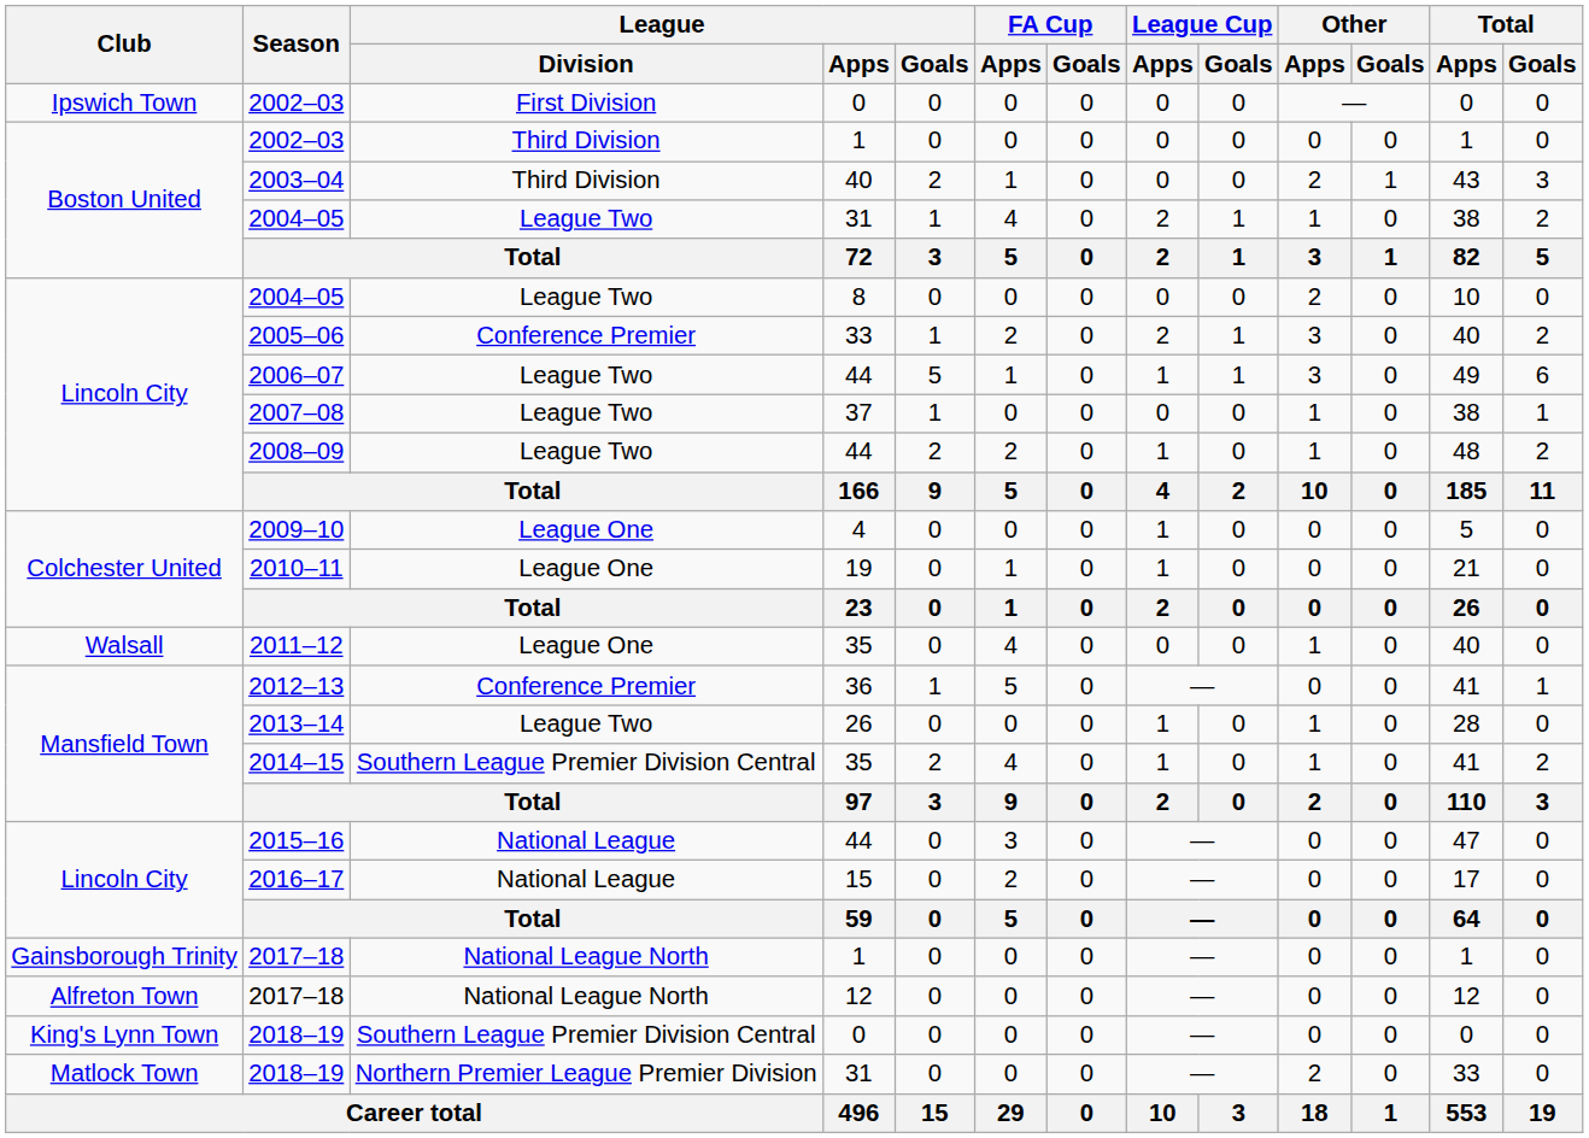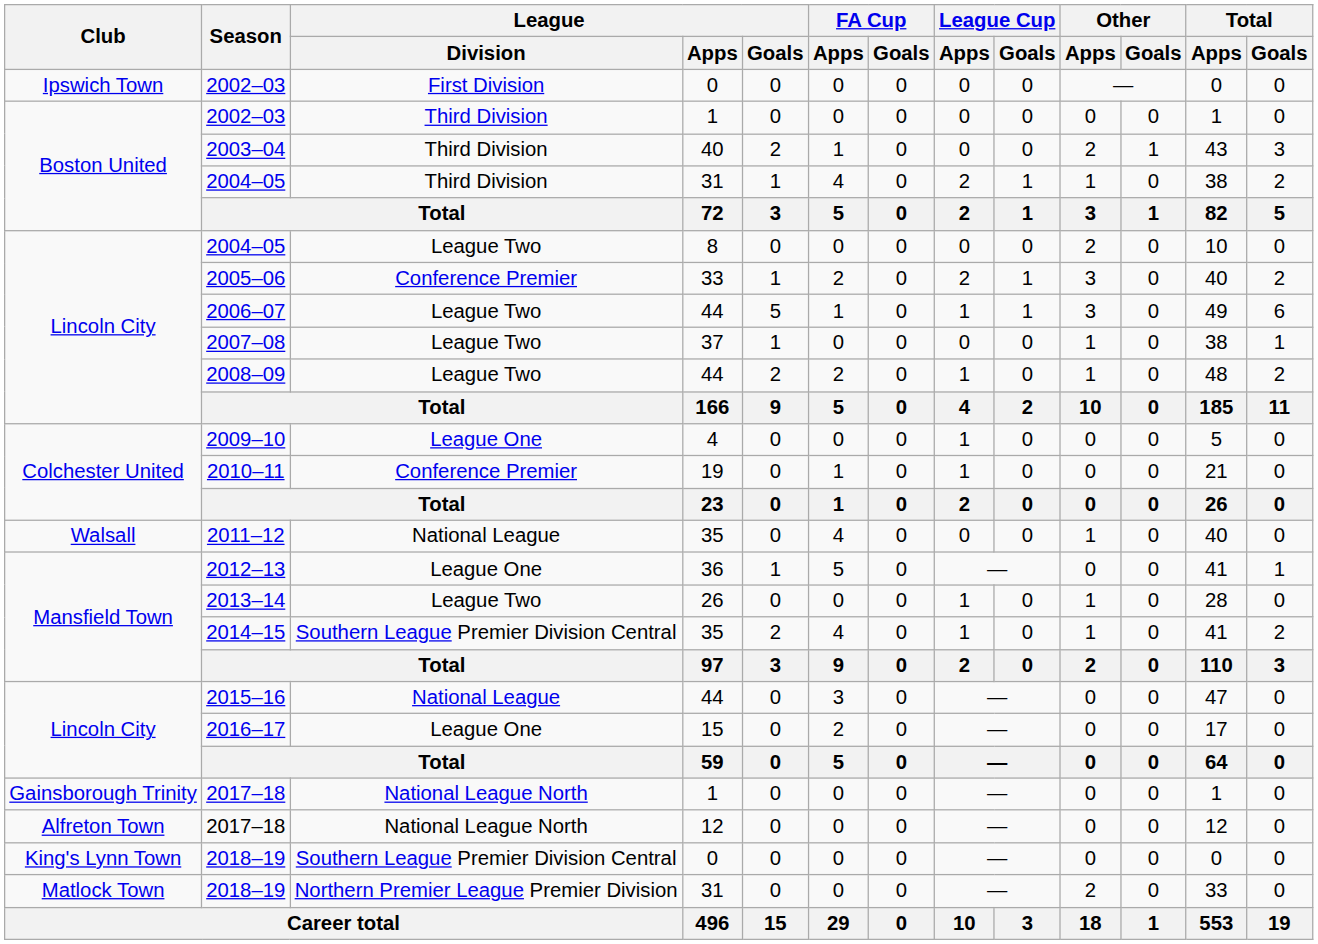 <table class="wikitable" style="text-align:center">
 <tr>
 <th rowspan="2">Club</th>
 <th rowspan="2">Season</th>
 <th colspan="3">League</th>
 <th colspan="2"><a href='#'>FA Cup</a></th>
 <th colspan="2"><a href='#'>League Cup</a></th>
 <th colspan="2">Other</th>
 <th colspan="2">Total</th>
 </tr>
 <tr>
 <th>Division</th>
 <th>Apps</th>
 <th>Goals</th>
 <th>Apps</th>
 <th>Goals</th>
 <th>Apps</th>
 <th>Goals</th>
 <th>Apps</th>
 <th>Goals</th>
 <th>Apps</th>
 <th>Goals</th>
 </tr>
 <tr>
 <td><a href='#'>Ipswich Town</a></td>
 <td><a href='#'>2002–03</a></td>
 <td><a href='#'>First Division</a></td>
 <td>0</td>
 <td>0</td>
 <td>0</td>
 <td>0</td>
 <td>0</td>
 <td>0</td>
 <td colspan="2">—</td>
 <td>0</td>
 <td>0</td>
 </tr>
 <tr>
 <td rowspan="4"><a href='#'>Boston United</a></td>
 <td><a href='#'>2002–03</a></td>
 <td><a href='#'>Third Division</a></td>
 <td>1</td>
 <td>0</td>
 <td>0</td>
 <td>0</td>
 <td>0</td>
 <td>0</td>
 <td>0</td>
 <td>0</td>
 <td>1</td>
 <td>0</td>
 </tr>
 <tr>
 <td><a href='#'>2003–04</a></td>
 <td>Third Division</td>
 <td>40</td>
 <td>2</td>
 <td>1</td>
 <td>0</td>
 <td>0</td>
 <td>0</td>
 <td>2</td>
 <td>1</td>
 <td>43</td>
 <td>3</td>
 </tr>
 <tr>
 <td><a href='#'>2004–05</a></td>
-<td><a href='#'>League Two</a></td>
+<td>Third Division</td>
 <td>31</td>
 <td>1</td>
 <td>4</td>
 <td>0</td>
 <td>2</td>
 <td>1</td>
 <td>1</td>
 <td>0</td>
 <td>38</td>
 <td>2</td>
 </tr>
 <tr>
 <th colspan="2">Total</th>
 <th>72</th>
 <th>3</th>
 <th>5</th>
 <th>0</th>
 <th>2</th>
 <th>1</th>
 <th>3</th>
 <th>1</th>
 <th>82</th>
 <th>5</th>
 </tr>
 <tr>
 <td rowspan="6"><a href='#'>Lincoln City</a></td>
 <td><a href='#'>2004–05</a></td>
 <td>League Two</td>
 <td>8</td>
 <td>0</td>
 <td>0</td>
 <td>0</td>
 <td>0</td>
 <td>0</td>
 <td>2</td>
 <td>0</td>
 <td>10</td>
 <td>0</td>
 </tr>
 <tr>
 <td><a href='#'>2005–06</a></td>
 <td><a href='#'>Conference Premier</a></td>
 <td>33</td>
 <td>1</td>
 <td>2</td>
 <td>0</td>
 <td>2</td>
 <td>1</td>
 <td>3</td>
 <td>0</td>
 <td>40</td>
 <td>2</td>
 </tr>
 <tr>
 <td><a href='#'>2006–07</a></td>
 <td>League Two</td>
 <td>44</td>
 <td>5</td>
 <td>1</td>
 <td>0</td>
 <td>1</td>
 <td>1</td>
 <td>3</td>
 <td>0</td>
 <td>49</td>
 <td>6</td>
 </tr>
 <tr>
 <td><a href='#'>2007–08</a></td>
 <td>League Two</td>
 <td>37</td>
 <td>1</td>
 <td>0</td>
 <td>0</td>
 <td>0</td>
 <td>0</td>
 <td>1</td>
 <td>0</td>
 <td>38</td>
 <td>1</td>
 </tr>
 <tr>
 <td><a href='#'>2008–09</a></td>
 <td>League Two</td>
 <td>44</td>
 <td>2</td>
 <td>2</td>
 <td>0</td>
 <td>1</td>
 <td>0</td>
 <td>1</td>
 <td>0</td>
 <td>48</td>
 <td>2</td>
 </tr>
 <tr>
 <th colspan="2">Total</th>
 <th>166</th>
 <th>9</th>
 <th>5</th>
 <th>0</th>
 <th>4</th>
 <th>2</th>
 <th>10</th>
 <th>0</th>
 <th>185</th>
 <th>11</th>
 </tr>
 <tr>
 <td rowspan="3"><a href='#'>Colchester United</a></td>
 <td><a href='#'>2009–10</a></td>
 <td><a href='#'>League One</a></td>
 <td>4</td>
 <td>0</td>
 <td>0</td>
 <td>0</td>
 <td>1</td>
 <td>0</td>
 <td>0</td>
 <td>0</td>
 <td>5</td>
 <td>0</td>
 </tr>
 <tr>
 <td><a href='#'>2010–11</a></td>
-<td>League One</td>
+<td><a href='#'>Conference Premier</a></td>
 <td>19</td>
 <td>0</td>
 <td>1</td>
 <td>0</td>
 <td>1</td>
 <td>0</td>
 <td>0</td>
 <td>0</td>
 <td>21</td>
 <td>0</td>
 </tr>
 <tr>
 <th colspan="2">Total</th>
 <th>23</th>
 <th>0</th>
 <th>1</th>
 <th>0</th>
 <th>2</th>
 <th>0</th>
 <th>0</th>
 <th>0</th>
 <th>26</th>
 <th>0</th>
 </tr>
 <tr>
 <td><a href='#'>Walsall</a></td>
 <td><a href='#'>2011–12</a></td>
-<td>League One</td>
+<td>National League</td>
 <td>35</td>
 <td>0</td>
 <td>4</td>
 <td>0</td>
 <td>0</td>
 <td>0</td>
 <td>1</td>
 <td>0</td>
 <td>40</td>
 <td>0</td>
 </tr>
 <tr>
 <td rowspan="4"><a href='#'>Mansfield Town</a></td>
 <td><a href='#'>2012–13</a></td>
-<td><a href='#'>Conference Premier</a></td>
+<td>League One</td>
 <td>36</td>
 <td>1</td>
 <td>5</td>
 <td>0</td>
 <td colspan="2">—</td>
 <td>0</td>
 <td>0</td>
 <td>41</td>
 <td>1</td>
 </tr>
 <tr>
 <td><a href='#'>2013–14</a></td>
 <td>League Two</td>
 <td>26</td>
 <td>0</td>
 <td>0</td>
 <td>0</td>
 <td>1</td>
 <td>0</td>
 <td>1</td>
 <td>0</td>
 <td>28</td>
 <td>0</td>
 </tr>
 <tr>
 <td><a href='#'>2014–15</a></td>
 <td><a href='#'>Southern League</a> Premier Division Central</td>
 <td>35</td>
 <td>2</td>
 <td>4</td>
 <td>0</td>
 <td>1</td>
 <td>0</td>
 <td>1</td>
 <td>0</td>
 <td>41</td>
 <td>2</td>
 </tr>
 <tr>
 <th colspan="2">Total</th>
 <th>97</th>
 <th>3</th>
 <th>9</th>
 <th>0</th>
 <th>2</th>
 <th>0</th>
 <th>2</th>
 <th>0</th>
 <th>110</th>
 <th>3</th>
 </tr>
 <tr>
 <td rowspan="3"><a href='#'>Lincoln City</a></td>
 <td><a href='#'>2015–16</a></td>
 <td><a href='#'>National League</a></td>
 <td>44</td>
 <td>0</td>
 <td>3</td>
 <td>0</td>
 <td colspan="2">—</td>
 <td>0</td>
 <td>0</td>
 <td>47</td>
 <td>0</td>
 </tr>
 <tr>
 <td><a href='#'>2016–17</a></td>
-<td>National League</td>
+<td>League One</td>
 <td>15</td>
 <td>0</td>
 <td>2</td>
 <td>0</td>
 <td colspan="2">—</td>
 <td>0</td>
 <td>0</td>
 <td>17</td>
 <td>0</td>
 </tr>
 <tr>
 <th colspan="2">Total</th>
 <th>59</th>
 <th>0</th>
 <th>5</th>
 <th>0</th>
 <th colspan="2">—</th>
 <th>0</th>
 <th>0</th>
 <th>64</th>
 <th>0</th>
 </tr>
 <tr>
 <td><a href='#'>Gainsborough Trinity</a></td>
 <td><a href='#'>2017–18</a></td>
 <td><a href='#'>National League North</a></td>
 <td>1</td>
 <td>0</td>
 <td>0</td>
 <td>0</td>
 <td colspan="2">—</td>
 <td>0</td>
 <td>0</td>
 <td>1</td>
 <td>0</td>
 </tr>
 <tr>
 <td><a href='#'>Alfreton Town</a></td>
 <td>2017–18</td>
 <td>National League North</td>
 <td>12</td>
 <td>0</td>
 <td>0</td>
 <td>0</td>
 <td colspan="2">—</td>
 <td>0</td>
 <td>0</td>
 <td>12</td>
 <td>0</td>
 </tr>
 <tr>
 <td><a href='#'>King's Lynn Town</a></td>
 <td><a href='#'>2018–19</a></td>
 <td><a href='#'>Southern League</a> Premier Division Central</td>
 <td>0</td>
 <td>0</td>
 <td>0</td>
 <td>0</td>
 <td colspan="2">—</td>
 <td>0</td>
 <td>0</td>
 <td>0</td>
 <td>0</td>
 </tr>
 <tr>
 <td><a href='#'>Matlock Town</a></td>
 <td><a href='#'>2018–19</a></td>
 <td><a href='#'>Northern Premier League</a> Premier Division</td>
 <td>31</td>
 <td>0</td>
 <td>0</td>
 <td>0</td>
 <td colspan="2">—</td>
 <td>2</td>
 <td>0</td>
 <td>33</td>
 <td>0</td>
 </tr>
 <tr>
 <th colspan="3">Career total</th>
 <th>496</th>
 <th>15</th>
 <th>29</th>
 <th>0</th>
 <th>10</th>
 <th>3</th>
 <th>18</th>
 <th>1</th>
 <th>553</th>
 <th>19</th>
 </tr>
 </table>
